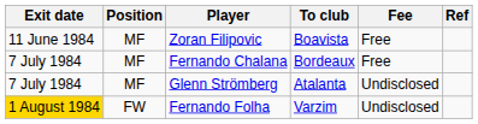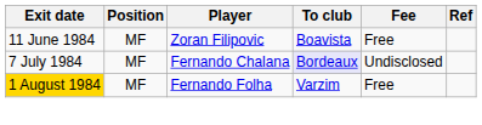 <table class="wikitable">
 <tr>
 <th>Exit date</th>
 <th>Position</th>
 <th>Player</th>
 <th>To club</th>
 <th>Fee</th>
 <th>Ref</th>
 </tr>
 <tr>
 <td>11 June 1984</td>
 <td style="text-align:center;">MF</td>
 <td style="text-align:left;"><a href='#'>Zoran Filipovic</a></td>
 <td style="text-align:left;"><a href='#'>Boavista</a></td>
 <td>Free</td>
 <td></td>
 </tr>
 <tr>
 <td>7 July 1984</td>
 <td style="text-align:center;">MF</td>
 <td style="text-align:left;"><a href='#'>Fernando Chalana</a></td>
-<td style="text-align:left;"><a href='#'>Bordeaux</a></td>
-<td>Free</td>
-<td></td>
-</tr>
-<tr>
-<td>7 July 1984</td>
-<td style="text-align:center;">MF</td>
-<td style="text-align:left;"><a href='#'>Glenn Strömberg</a></td>
-<td style="text-align:left;"><a href='#'>Atalanta</a></td>
+<td style="background: lavender; text-align:left;"><a href='#'>Bordeaux</a></td>
 <td>Undisclosed</td>
 <td></td>
 </tr>
 <tr>
 <td style="background: gold;">1 August 1984</td>
-<td style="text-align:center;">FW</td>
+<td style="text-align:center;">MF</td>
 <td style="text-align:left;"><a href='#'>Fernando Folha</a></td>
 <td style="text-align:left;"><a href='#'>Varzim</a></td>
-<td>Undisclosed</td>
+<td>Free</td>
 <td></td>
 </tr>
 </table>
